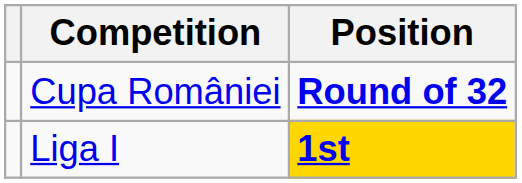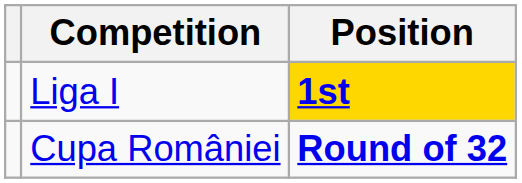 <table class="wikitable">
 <tr>
 <th></th>
 <th>Competition</th>
 <th>Position</th>
 </tr>
 <tr>
 <td></td>
+<td><a href='#'>Liga I</a></td>
+<td style="background:gold;"><strong><a href='#'>1st</a></strong></td>
+</tr>
+<tr>
+<td></td>
 <td><a href='#'>Cupa României</a></td>
 <td><strong><a href='#'>Round of 32</a></strong></td>
 </tr>
-<tr>
-<td></td>
-<td><a href='#'>Liga I</a></td>
-<td style="background:gold;"><strong><a href='#'>1st</a></strong></td>
-</tr>
 </table>
